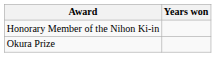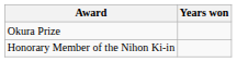 <table class="wikitable">
 <tr>
 <th>Award</th>
 <th>Years won</th>
 </tr>
 <tr>
+<td> Okura Prize</td>
+<td></td>
+</tr>
+<tr>
 <td> Honorary Member of the Nihon Ki-in</td>
 <td></td>
 </tr>
-<tr>
-<td> Okura Prize</td>
-<td></td>
-</tr>
 </table>
